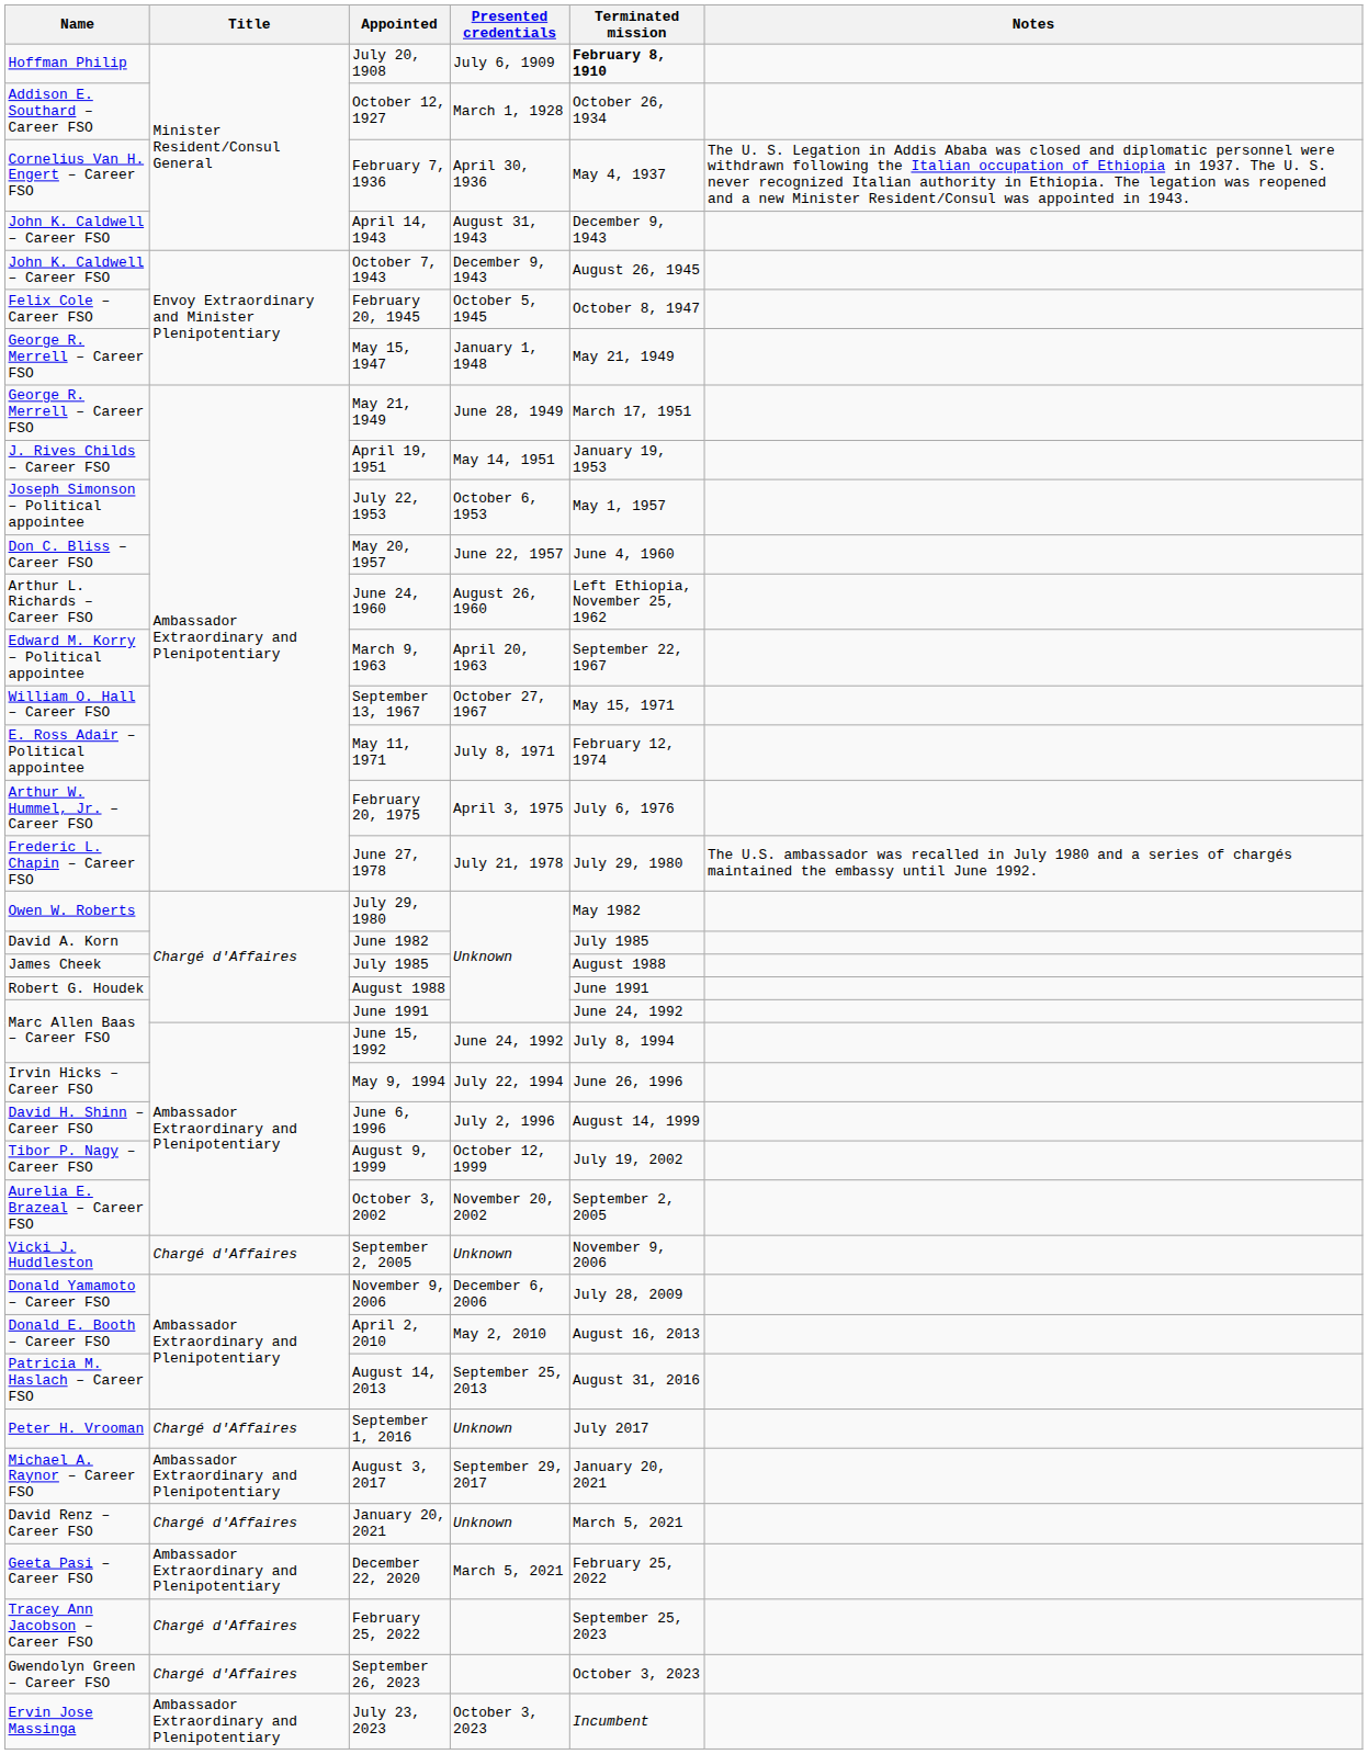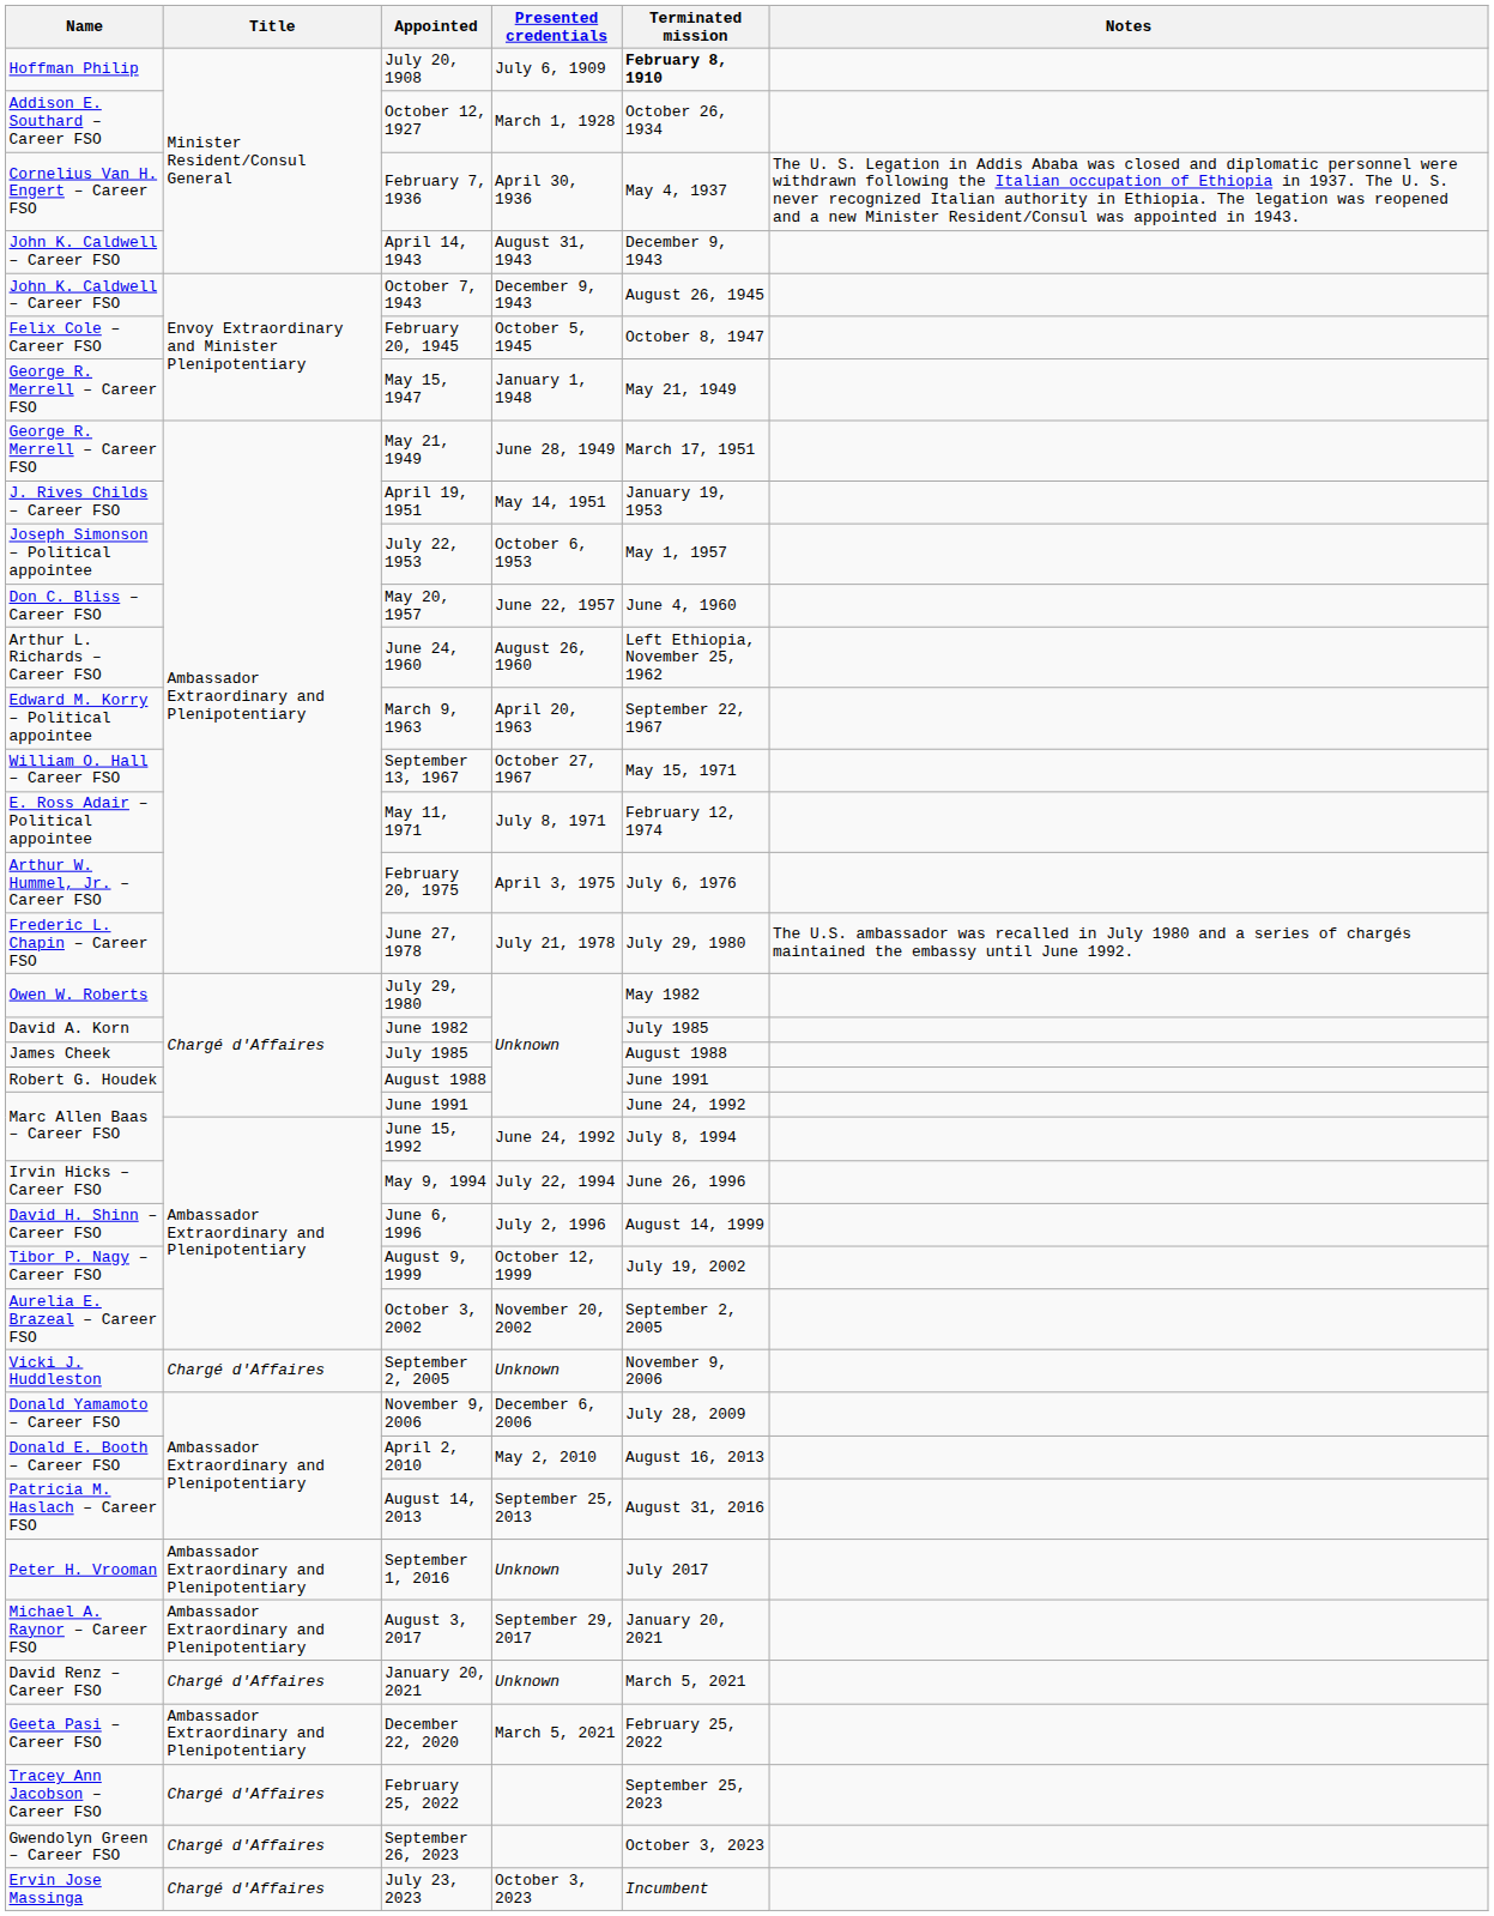 <table class="wikitable">
 <tr>
 <th>Name</th>
 <th>Title</th>
 <th>Appointed</th>
 <th><a href='#'>Presented credentials</a></th>
 <th>Terminated mission</th>
 <th>Notes</th>
 </tr>
 <tr>
 <td><a href='#'>Hoffman Philip</a></td>
 <td rowspan="4">Minister Resident/Consul General</td>
 <td>July 20, 1908</td>
 <td>July 6, 1909</td>
 <td><strong>February 8, 1910</strong></td>
 <td></td>
 </tr>
 <tr>
 <td><a href='#'>Addison E. Southard</a> – Career FSO</td>
 <td>October 12, 1927</td>
 <td>March 1, 1928</td>
 <td>October 26, 1934</td>
 <td></td>
 </tr>
 <tr>
 <td><a href='#'>Cornelius Van H. Engert</a> – Career FSO</td>
 <td>February 7, 1936</td>
 <td>April 30, 1936</td>
 <td>May 4, 1937</td>
 <td>The U. S. Legation in Addis Ababa was closed and diplomatic personnel were withdrawn following the <a href='#'>Italian occupation of Ethiopia</a> in 1937. The U. S. never recognized Italian authority in Ethiopia. The legation was reopened and a new Minister Resident/Consul was appointed in 1943.</td>
 </tr>
 <tr>
 <td><a href='#'>John K. Caldwell</a> – Career FSO</td>
 <td>April 14, 1943</td>
 <td>August 31, 1943</td>
 <td>December 9, 1943</td>
 <td></td>
 </tr>
 <tr>
 <td><a href='#'>John K. Caldwell</a> – Career FSO</td>
 <td rowspan="3">Envoy Extraordinary and Minister Plenipotentiary</td>
 <td>October 7, 1943</td>
 <td>December 9, 1943</td>
 <td>August 26, 1945</td>
 <td></td>
 </tr>
 <tr>
 <td><a href='#'>Felix Cole</a> – Career FSO</td>
 <td>February 20, 1945</td>
 <td>October 5, 1945</td>
 <td>October 8, 1947</td>
 <td></td>
 </tr>
 <tr>
 <td><a href='#'>George R. Merrell</a> – Career FSO</td>
 <td>May 15, 1947</td>
 <td>January 1, 1948</td>
 <td>May 21, 1949</td>
 <td></td>
 </tr>
 <tr>
 <td><a href='#'>George R. Merrell</a> – Career FSO</td>
 <td rowspan="10">Ambassador Extraordinary and Plenipotentiary</td>
 <td>May 21, 1949</td>
 <td>June 28, 1949</td>
 <td>March 17, 1951</td>
 <td></td>
 </tr>
 <tr>
 <td><a href='#'>J. Rives Childs</a> – Career FSO</td>
 <td>April 19, 1951</td>
 <td>May 14, 1951</td>
 <td>January 19, 1953</td>
 <td></td>
 </tr>
 <tr>
 <td><a href='#'>Joseph Simonson</a> – Political appointee</td>
 <td>July 22, 1953</td>
 <td>October 6, 1953</td>
 <td>May 1, 1957</td>
 <td></td>
 </tr>
 <tr>
 <td><a href='#'>Don C. Bliss</a> – Career FSO</td>
 <td>May 20, 1957</td>
 <td>June 22, 1957</td>
 <td>June 4, 1960</td>
 <td></td>
 </tr>
 <tr>
 <td>Arthur L. Richards – Career FSO</td>
 <td>June 24, 1960</td>
 <td>August 26, 1960</td>
 <td>Left Ethiopia, November 25, 1962</td>
 <td></td>
 </tr>
 <tr>
 <td><a href='#'>Edward M. Korry</a> – Political appointee</td>
 <td>March 9, 1963</td>
 <td>April 20, 1963</td>
 <td>September 22, 1967</td>
 <td></td>
 </tr>
 <tr>
 <td><a href='#'>William O. Hall</a> – Career FSO</td>
 <td>September 13, 1967</td>
 <td>October 27, 1967</td>
 <td>May 15, 1971</td>
 <td></td>
 </tr>
 <tr>
 <td><a href='#'>E. Ross Adair</a> – Political appointee</td>
 <td>May 11, 1971</td>
 <td>July 8, 1971</td>
 <td>February 12, 1974</td>
 <td></td>
 </tr>
 <tr>
 <td><a href='#'>Arthur W. Hummel, Jr.</a> – Career FSO</td>
 <td>February 20, 1975</td>
 <td>April 3, 1975</td>
 <td>July 6, 1976</td>
 <td></td>
 </tr>
 <tr>
 <td><a href='#'>Frederic L. Chapin</a> – Career FSO</td>
 <td>June 27, 1978</td>
 <td>July 21, 1978</td>
 <td>July 29, 1980</td>
 <td>The U.S. ambassador was recalled in July 1980 and a series of chargés maintained the embassy until June 1992.</td>
 </tr>
 <tr>
 <td><a href='#'>Owen W. Roberts</a></td>
 <td rowspan="5"><em>Chargé d'Affaires</em></td>
 <td>July 29, 1980</td>
 <td rowspan="5"><em>Unknown</em></td>
 <td>May 1982</td>
 <td></td>
 </tr>
 <tr>
 <td>David A. Korn</td>
 <td>June 1982</td>
 <td>July 1985</td>
 <td></td>
 </tr>
 <tr>
 <td>James Cheek</td>
 <td>July 1985</td>
 <td>August 1988</td>
 <td></td>
 </tr>
 <tr>
 <td>Robert G. Houdek</td>
 <td>August 1988</td>
 <td>June 1991</td>
 <td></td>
 </tr>
 <tr>
 <td rowspan="2">Marc Allen Baas – Career FSO</td>
 <td>June 1991</td>
 <td>June 24, 1992</td>
 <td></td>
 </tr>
 <tr>
 <td rowspan="5">Ambassador Extraordinary and Plenipotentiary</td>
 <td>June 15, 1992</td>
 <td>June 24, 1992</td>
 <td>July 8, 1994</td>
 <td></td>
 </tr>
 <tr>
 <td>Irvin Hicks – Career FSO</td>
 <td>May 9, 1994</td>
 <td>July 22, 1994</td>
 <td>June 26, 1996</td>
 <td></td>
 </tr>
 <tr>
 <td><a href='#'>David H. Shinn</a> – Career FSO</td>
 <td>June 6, 1996</td>
 <td>July 2, 1996</td>
 <td>August 14, 1999</td>
 <td></td>
 </tr>
 <tr>
 <td><a href='#'>Tibor P. Nagy</a> – Career FSO</td>
 <td>August 9, 1999</td>
 <td>October 12, 1999</td>
 <td>July 19, 2002</td>
 <td></td>
 </tr>
 <tr>
 <td><a href='#'>Aurelia E. Brazeal</a> – Career FSO</td>
 <td>October 3, 2002</td>
 <td>November 20, 2002</td>
 <td>September 2, 2005</td>
 <td></td>
 </tr>
 <tr>
 <td><a href='#'>Vicki J. Huddleston</a></td>
 <td><em>Chargé d'Affaires</em></td>
 <td>September 2, 2005</td>
 <td><em>Unknown</em></td>
 <td>November 9, 2006</td>
 <td></td>
 </tr>
 <tr>
 <td><a href='#'>Donald Yamamoto</a> – Career FSO</td>
 <td rowspan="3">Ambassador Extraordinary and Plenipotentiary</td>
 <td>November 9, 2006</td>
 <td>December 6, 2006</td>
 <td>July 28, 2009</td>
 <td></td>
 </tr>
 <tr>
 <td><a href='#'>Donald E. Booth</a> – Career FSO</td>
 <td>April 2, 2010</td>
 <td>May 2, 2010</td>
 <td>August 16, 2013</td>
 <td></td>
 </tr>
 <tr>
 <td><a href='#'>Patricia M. Haslach</a> – Career FSO</td>
 <td>August 14, 2013</td>
 <td>September 25, 2013</td>
 <td>August 31, 2016</td>
 <td></td>
 </tr>
 <tr>
 <td><a href='#'>Peter H. Vrooman</a></td>
-<td><em>Chargé d'Affaires</em></td>
+<td>Ambassador Extraordinary and Plenipotentiary</td>
 <td>September 1, 2016</td>
 <td><em>Unknown</em></td>
 <td>July 2017</td>
 <td></td>
 </tr>
 <tr>
 <td><a href='#'>Michael A. Raynor</a> – Career FSO</td>
 <td>Ambassador Extraordinary and Plenipotentiary</td>
 <td>August 3, 2017</td>
 <td>September 29, 2017</td>
 <td>January 20, 2021</td>
 <td></td>
 </tr>
 <tr>
 <td>David Renz – Career FSO</td>
 <td><em>Chargé d'Affaires</em></td>
 <td>January 20, 2021</td>
 <td><em>Unknown</em></td>
 <td>March 5, 2021</td>
 <td></td>
 </tr>
 <tr>
 <td><a href='#'>Geeta Pasi</a> – Career FSO</td>
 <td>Ambassador Extraordinary and Plenipotentiary</td>
 <td>December 22, 2020</td>
 <td>March 5, 2021</td>
 <td>February 25, 2022</td>
 <td></td>
 </tr>
 <tr>
 <td><a href='#'>Tracey Ann Jacobson</a> – Career FSO</td>
 <td><em>Chargé d'Affaires</em></td>
 <td>February 25, 2022</td>
 <td></td>
 <td>September 25, 2023</td>
 <td></td>
 </tr>
 <tr>
 <td>Gwendolyn Green – Career FSO</td>
 <td><em>Chargé d'Affaires</em></td>
 <td>September 26, 2023</td>
 <td></td>
 <td>October 3, 2023</td>
 <td></td>
 </tr>
 <tr>
 <td><a href='#'>Ervin Jose Massinga</a></td>
-<td>Ambassador Extraordinary and Plenipotentiary</td>
+<td><em>Chargé d'Affaires</em></td>
 <td>July 23, 2023</td>
 <td>October 3, 2023</td>
 <td><em>Incumbent</em></td>
 <td></td>
 </tr>
 </table>
